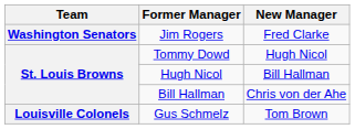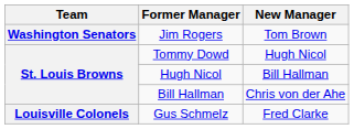 <table class="wikitable plainrowheaders" style="text-align:center;">
 <tr>
 <th scope="col">Team</th>
 <th scope="col">Former Manager</th>
 <th scope="col">New Manager</th>
 </tr>
 <tr>
 <th scope="row" style="text-align:center;"><a href='#'>Washington Senators</a></th>
 <td><a href='#'>Jim Rogers</a></td>
-<td><a href='#'>Fred Clarke</a></td>
+<td><a href='#'>Tom Brown</a></td>
 </tr>
 <tr>
 <th rowspan="3" scope="row" style="text-align:center;"><a href='#'>St. Louis Browns</a></th>
 <td><a href='#'>Tommy Dowd</a></td>
 <td><a href='#'>Hugh Nicol</a></td>
 </tr>
 <tr>
 <td><a href='#'>Hugh Nicol</a></td>
 <td><a href='#'>Bill Hallman</a></td>
 </tr>
 <tr>
 <td><a href='#'>Bill Hallman</a></td>
 <td><a href='#'>Chris von der Ahe</a></td>
 </tr>
 <tr>
 <th scope="row" style="text-align:center;"><a href='#'>Louisville Colonels</a></th>
 <td><a href='#'>Gus Schmelz</a></td>
-<td><a href='#'>Tom Brown</a></td>
+<td><a href='#'>Fred Clarke</a></td>
 </tr>
 </table>
